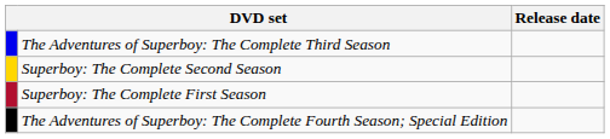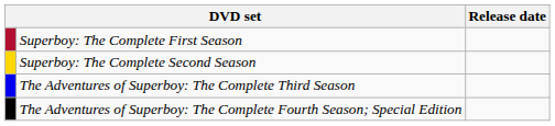 <table class=wikitable>
 <tr>
 <th colspan=2>DVD set</th>
 <th>Release date</th>
 </tr>
 <tr>
-<td bgcolor="0000EE"></td>
-<td><em>The Adventures of Superboy: The Complete Third Season</em></td>
+<td style="width:5px; background:#B11030"></td>
+<td><em>Superboy: The Complete First Season</em></td>
 <td align="center"></td>
 </tr>
 <tr>
 <td bgcolor="FFD700"></td>
 <td><em>Superboy: The Complete Second Season</em></td>
 <td align="center"></td>
 </tr>
 <tr>
-<td style="width:5px; background:#B11030"></td>
-<td><em>Superboy: The Complete First Season</em></td>
+<td bgcolor="0000EE"></td>
+<td><em>The Adventures of Superboy: The Complete Third Season</em></td>
 <td align="center"></td>
 </tr>
 <tr>
 <td bgcolor="000000"></td>
 <td><em>The Adventures of Superboy: The Complete Fourth Season; Special Edition</em></td>
 <td align="center"></td>
 </tr>
 </table>
